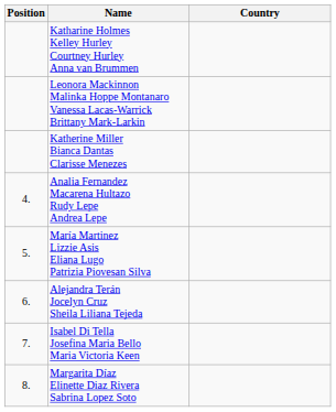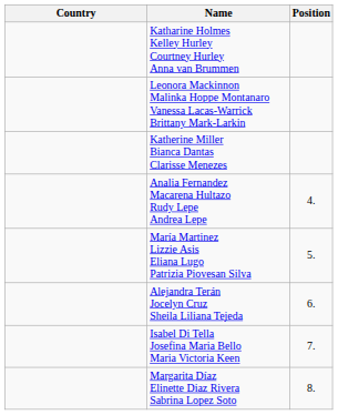 <table class="wikitable">
 <tr>
+<th width="200">Country</th>
+<th width="200">Name</th>
 <th width="20">Position</th>
-<th width="200">Name</th>
-<th width="200">Country</th>
 </tr>
 <tr>
+<td></td>
+<td><a href='#'>Katharine Holmes</a><br><a href='#'>Kelley Hurley</a><br><a href='#'>Courtney Hurley</a><br><a href='#'>Anna van Brummen</a></td>
 <td align="center"></td>
-<td><a href='#'>Katharine Holmes</a><br><a href='#'>Kelley Hurley</a><br><a href='#'>Courtney Hurley</a><br><a href='#'>Anna van Brummen</a></td>
-<td></td>
 </tr>
 <tr>
+<td></td>
+<td><a href='#'>Leonora Mackinnon</a><br><a href='#'>Malinka Hoppe Montanaro</a><br><a href='#'>Vanessa Lacas-Warrick</a><br><a href='#'>Brittany Mark-Larkin</a></td>
 <td align="center"></td>
-<td><a href='#'>Leonora Mackinnon</a><br><a href='#'>Malinka Hoppe Montanaro</a><br><a href='#'>Vanessa Lacas-Warrick</a><br><a href='#'>Brittany Mark-Larkin</a></td>
-<td></td>
 </tr>
 <tr>
+<td></td>
+<td><a href='#'>Katherine Miller</a><br><a href='#'>Bianca Dantas</a><br><a href='#'>Clarisse Menezes</a></td>
 <td align="center"></td>
-<td><a href='#'>Katherine Miller</a><br><a href='#'>Bianca Dantas</a><br><a href='#'>Clarisse Menezes</a></td>
-<td></td>
 </tr>
 <tr>
+<td></td>
+<td><a href='#'>Analia Fernandez</a><br><a href='#'>Macarena Hultazo</a><br><a href='#'>Rudy Lepe</a><br><a href='#'>Andrea Lepe</a></td>
 <td align="center">4.</td>
-<td><a href='#'>Analia Fernandez</a><br><a href='#'>Macarena Hultazo</a><br><a href='#'>Rudy Lepe</a><br><a href='#'>Andrea Lepe</a></td>
-<td></td>
 </tr>
 <tr>
+<td></td>
+<td><a href='#'>María Martinez</a><br><a href='#'>Lizzie Asis</a><br><a href='#'>Eliana Lugo</a><br><a href='#'>Patrizia Piovesan Silva</a></td>
 <td align="center">5.</td>
-<td><a href='#'>María Martinez</a><br><a href='#'>Lizzie Asis</a><br><a href='#'>Eliana Lugo</a><br><a href='#'>Patrizia Piovesan Silva</a></td>
-<td></td>
 </tr>
 <tr>
+<td></td>
+<td><a href='#'>Alejandra Terán</a><br><a href='#'>Jocelyn Cruz</a><br><a href='#'>Sheila Liliana Tejeda</a></td>
 <td align="center">6.</td>
-<td><a href='#'>Alejandra Terán</a><br><a href='#'>Jocelyn Cruz</a><br><a href='#'>Sheila Liliana Tejeda</a></td>
-<td></td>
 </tr>
 <tr>
+<td></td>
+<td><a href='#'>Isabel Di Tella</a><br><a href='#'>Josefina Maria Bello</a><br><a href='#'>Maria Victoria Keen</a></td>
 <td align="center">7.</td>
-<td><a href='#'>Isabel Di Tella</a><br><a href='#'>Josefina Maria Bello</a><br><a href='#'>Maria Victoria Keen</a></td>
-<td></td>
 </tr>
 <tr>
+<td></td>
+<td><a href='#'>Margarita Díaz</a><br><a href='#'>Elinette Diaz Rivera</a><br><a href='#'>Sabrina Lopez Soto</a></td>
 <td align="center">8.</td>
-<td><a href='#'>Margarita Díaz</a><br><a href='#'>Elinette Diaz Rivera</a><br><a href='#'>Sabrina Lopez Soto</a></td>
-<td></td>
 </tr>
 </table>
